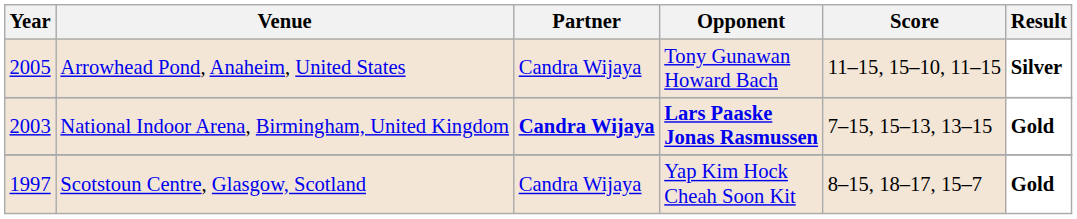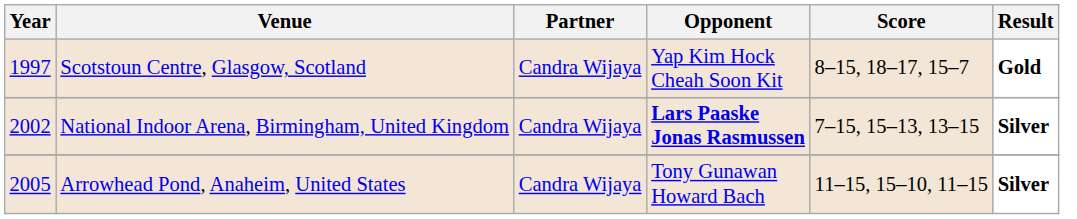 <table class="sortable wikitable" style="font-size: 90%;">
 <tr>
 <th>Year</th>
 <th>Venue</th>
 <th>Partner</th>
 <th>Opponent</th>
 <th>Score</th>
 <th>Result</th>
 </tr>
 <tr style="background:#F3E6D7">
+<td align="center"><a href='#'>1997</a></td>
+<td align="left"><a href='#'>Scotstoun Centre</a>, <a href='#'>Glasgow, Scotland</a></td>
+<td align="left"> <a href='#'>Candra Wijaya</a></td>
+<td align="left"> <a href='#'>Yap Kim Hock</a> <br>  <a href='#'>Cheah Soon Kit</a></td>
+<td align="left">8–15, 18–17, 15–7</td>
+<td style="text-align:left; background:white"> <strong>Gold</strong></td>
+</tr>
+<tr>
+</tr>
+<tr style="background:#F3E6D7">
+<td align="center"><a href='#'>2002</a></td>
+<td align="left"><a href='#'>National Indoor Arena</a>, <a href='#'>Birmingham, United Kingdom</a></td>
+<td align="left"> <a href='#'>Candra Wijaya</a></td>
+<td align="left"><strong> <a href='#'>Lars Paaske</a> <br>  <a href='#'>Jonas Rasmussen</a></strong></td>
+<td align="left">7–15, 15–13, 13–15</td>
+<td style="text-align:left; background:white"> <strong>Silver</strong></td>
+</tr>
+<tr>
+</tr>
+<tr style="background:#F3E6D7">
 <td align="center"><a href='#'>2005</a></td>
 <td align="left"><a href='#'>Arrowhead Pond</a>, <a href='#'>Anaheim</a>, <a href='#'>United States</a></td>
 <td align="left"> <a href='#'>Candra Wijaya</a></td>
 <td align="left"> <a href='#'>Tony Gunawan</a> <br>  <a href='#'>Howard Bach</a></td>
 <td align="left">11–15, 15–10, 11–15</td>
 <td style="text-align:left; background:white"> <strong>Silver</strong></td>
 </tr>
-<tr>
-</tr>
-<tr style="background:#F3E6D7">
-<td align="center"><a href='#'>2003</a></td>
-<td align="left"><a href='#'>National Indoor Arena</a>, <a href='#'>Birmingham, United Kingdom</a></td>
-<td align="left"><strong> <a href='#'>Candra Wijaya</a></strong></td>
-<td align="left"><strong> <a href='#'>Lars Paaske</a> <br>  <a href='#'>Jonas Rasmussen</a></strong></td>
-<td align="left">7–15, 15–13, 13–15</td>
-<td style="text-align:left; background:white"> <strong>Gold</strong></td>
-</tr>
-<tr>
-</tr>
-<tr style="background:#F3E6D7">
-<td align="center"><a href='#'>1997</a></td>
-<td align="left"><a href='#'>Scotstoun Centre</a>, <a href='#'>Glasgow, Scotland</a></td>
-<td align="left"> <a href='#'>Candra Wijaya</a></td>
-<td align="left"> <a href='#'>Yap Kim Hock</a> <br>  <a href='#'>Cheah Soon Kit</a></td>
-<td align="left">8–15, 18–17, 15–7</td>
-<td style="text-align:left; background:white"> <strong>Gold</strong></td>
-</tr>
 </table>
